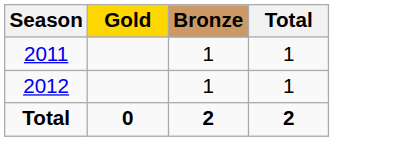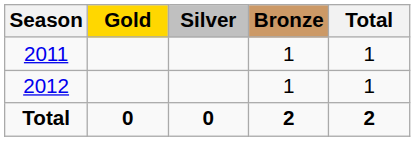 <table class="wikitable" style="text-align:center;">
 <tr>
 <th width = "55">Season</th>
 <th width = "55" style="background: gold;">Gold</th>
+<th width = "55" style="background: silver;">Silver</th>
 <th width = "55" style="background: #cc9966;">Bronze</th>
 <th width = "55">Total</th>
 </tr>
 <tr>
 <td><a href='#'>2011</a></td>
+<td></td>
 <td></td>
 <td>1</td>
 <td>1</td>
 </tr>
 <tr>
 <td><a href='#'>2012</a></td>
 <td></td>
+<td></td>
 <td>1</td>
 <td>1</td>
 </tr>
 <tr>
 <td><strong>Total</strong></td>
 <td><strong>0</strong></td>
+<td><strong>0</strong></td>
 <td><strong>2</strong></td>
 <td><strong>2</strong></td>
 </tr>
 </table>
